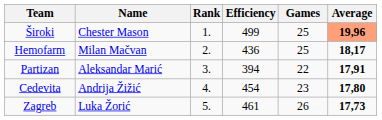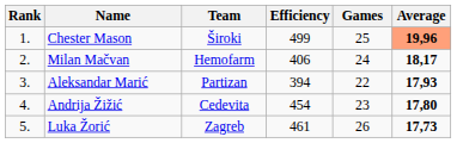 <table class="wikitable" style="text-align: center;">
 <tr>
+<th>Rank</th>
+<th width="150">Name</th>
 <th width="90">Team</th>
-<th width="150">Name</th>
-<th>Rank</th>
 <th width="60">Efficiency</th>
 <th width="60">Games</th>
 <th width="60">Average</th>
 </tr>
 <tr>
+<td>1.</td>
+<td align="left"> <a href='#'>Chester Mason</a></td>
 <td><a href='#'>Široki</a></td>
-<td align="left"> <a href='#'>Chester Mason</a></td>
-<td>1.</td>
 <td>499</td>
 <td>25</td>
 <td style="background: lightsalmon;"><strong>19,96</strong></td>
 </tr>
 <tr>
+<td>2.</td>
+<td align="left"> <a href='#'>Milan Mačvan</a></td>
 <td><a href='#'>Hemofarm</a></td>
-<td align="left"> <a href='#'>Milan Mačvan</a></td>
-<td>2.</td>
-<td>436</td>
-<td>25</td>
+<td>406</td>
+<td>24</td>
 <td><strong>18,17</strong></td>
 </tr>
 <tr>
+<td>3.</td>
+<td align="left"> <a href='#'>Aleksandar Marić</a></td>
 <td><a href='#'>Partizan</a></td>
-<td align="left"> <a href='#'>Aleksandar Marić</a></td>
-<td>3.</td>
 <td>394</td>
 <td>22</td>
-<td><strong>17,91</strong></td>
+<td><strong>17,93</strong></td>
 </tr>
 <tr>
+<td>4.</td>
+<td align="left"> <a href='#'>Andrija Žižić</a></td>
 <td><a href='#'>Cedevita</a></td>
-<td align="left"> <a href='#'>Andrija Žižić</a></td>
-<td>4.</td>
 <td>454</td>
 <td>23</td>
 <td><strong>17,80</strong></td>
 </tr>
 <tr>
+<td>5.</td>
+<td align="left"> <a href='#'>Luka Žorić</a></td>
 <td><a href='#'>Zagreb</a></td>
-<td align="left"> <a href='#'>Luka Žorić</a></td>
-<td>5.</td>
 <td>461</td>
 <td>26</td>
 <td><strong>17,73</strong></td>
 </tr>
 </table>
